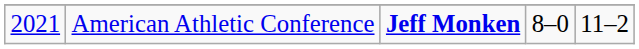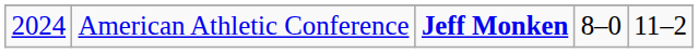 <table class="wikitable">
 <tr>
 </tr>
 <tr>
-<td><a href='#'>2021</a></td>
+<td><a href='#'>2024</a></td>
 <td><a href='#'>American Athletic Conference</a></td>
 <td><strong><a href='#'>Jeff Monken</a></strong></td>
 <td>8–0</td>
 <td>11–2</td>
 </tr>
 </table>
